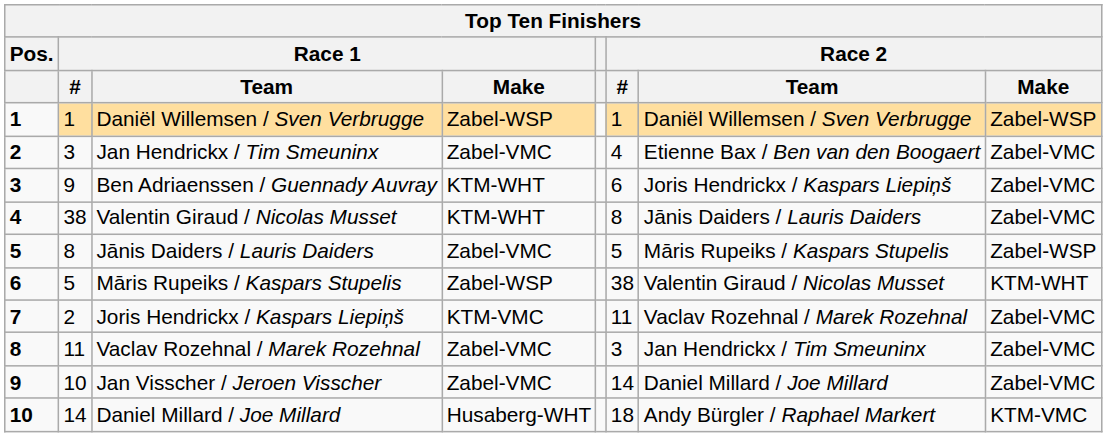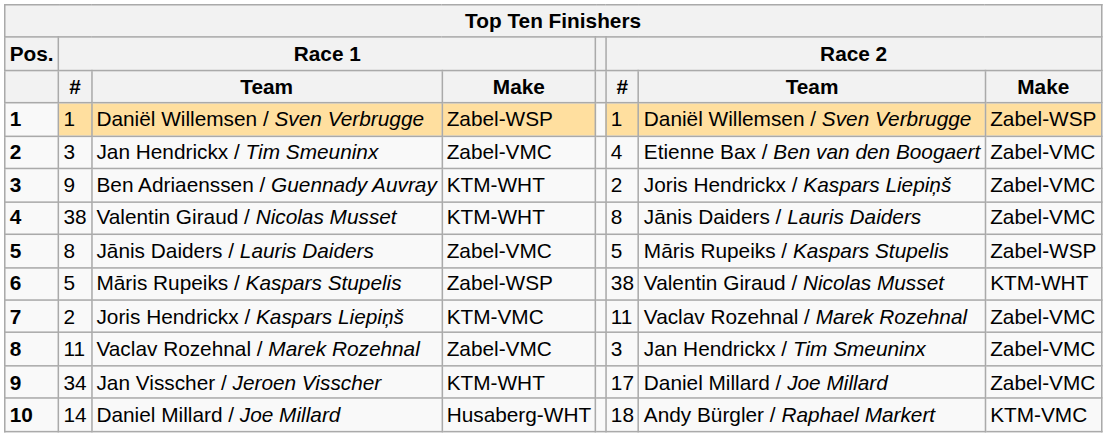 <table class="wikitable" style="font-size: 85%;">
 <tr>
 <th colspan=8>Top Ten Finishers</th>
 </tr>
 <tr>
 <th>Pos.</th>
 <th colspan=3>Race 1</th>
 <th></th>
 <th colspan=3>Race 2</th>
 </tr>
 <tr>
 <th></th>
 <th>#</th>
 <th>Team</th>
 <th>Make</th>
 <th></th>
 <th>#</th>
 <th>Team</th>
 <th>Make</th>
 </tr>
 <tr>
 <td><strong>1</strong></td>
 <td style="background:#ffdf9f;">1</td>
 <td style="background:#ffdf9f;"> Daniël Willemsen / <em>Sven Verbrugge</em></td>
 <td style="background:#ffdf9f;">Zabel-WSP</td>
 <td></td>
 <td style="background:#ffdf9f;">1</td>
 <td style="background:#ffdf9f;"> Daniël Willemsen / <em>Sven Verbrugge</em></td>
 <td style="background:#ffdf9f;">Zabel-WSP</td>
 </tr>
 <tr>
 <td><strong>2</strong></td>
 <td>3</td>
 <td> Jan Hendrickx / <em>Tim Smeuninx</em></td>
 <td>Zabel-VMC</td>
 <td></td>
 <td>4</td>
 <td> Etienne Bax / <em>Ben van den Boogaert</em></td>
 <td>Zabel-VMC</td>
 </tr>
 <tr>
 <td><strong>3</strong></td>
 <td>9</td>
 <td> Ben Adriaenssen / <em>Guennady Auvray</em></td>
 <td>KTM-WHT</td>
 <td></td>
-<td>6</td>
+<td>2</td>
 <td> Joris Hendrickx /  <em>Kaspars Liepiņš</em></td>
 <td>Zabel-VMC</td>
 </tr>
 <tr>
 <td><strong>4</strong></td>
 <td>38</td>
 <td> Valentin Giraud / <em>Nicolas Musset</em></td>
 <td>KTM-WHT</td>
 <td></td>
 <td>8</td>
 <td> Jānis Daiders / <em>Lauris Daiders</em></td>
 <td>Zabel-VMC</td>
 </tr>
 <tr>
 <td><strong>5</strong></td>
 <td>8</td>
 <td> Jānis Daiders / <em>Lauris Daiders</em></td>
 <td>Zabel-VMC</td>
 <td></td>
 <td>5</td>
 <td> Māris Rupeiks / <em>Kaspars Stupelis</em></td>
 <td>Zabel-WSP</td>
 </tr>
 <tr>
 <td><strong>6</strong></td>
 <td>5</td>
 <td> Māris Rupeiks / <em>Kaspars Stupelis</em></td>
 <td>Zabel-WSP</td>
 <td></td>
 <td>38</td>
 <td> Valentin Giraud / <em>Nicolas Musset</em></td>
 <td>KTM-WHT</td>
 </tr>
 <tr>
 <td><strong>7</strong></td>
 <td>2</td>
 <td> Joris Hendrickx /  <em>Kaspars Liepiņš</em></td>
 <td>KTM-VMC</td>
 <td></td>
 <td>11</td>
 <td> Vaclav Rozehnal / <em>Marek Rozehnal</em></td>
 <td>Zabel-VMC</td>
 </tr>
 <tr>
 <td><strong>8</strong></td>
 <td>11</td>
 <td> Vaclav Rozehnal / <em>Marek Rozehnal</em></td>
 <td>Zabel-VMC</td>
 <td></td>
 <td>3</td>
 <td> Jan Hendrickx / <em>Tim Smeuninx</em></td>
 <td>Zabel-VMC</td>
 </tr>
 <tr>
 <td><strong>9</strong></td>
-<td>10</td>
+<td>34</td>
 <td> Jan Visscher / <em>Jeroen Visscher</em></td>
-<td>Zabel-VMC</td>
+<td>KTM-WHT</td>
 <td></td>
-<td>14</td>
+<td>17</td>
 <td> Daniel Millard / <em>Joe Millard</em></td>
 <td>Zabel-VMC</td>
 </tr>
 <tr>
 <td><strong>10</strong></td>
 <td>14</td>
 <td> Daniel Millard / <em>Joe Millard</em></td>
 <td>Husaberg-WHT</td>
 <td></td>
 <td>18</td>
 <td> Andy Bürgler / <em>Raphael Markert</em></td>
 <td>KTM-VMC</td>
 </tr>
 </table>
